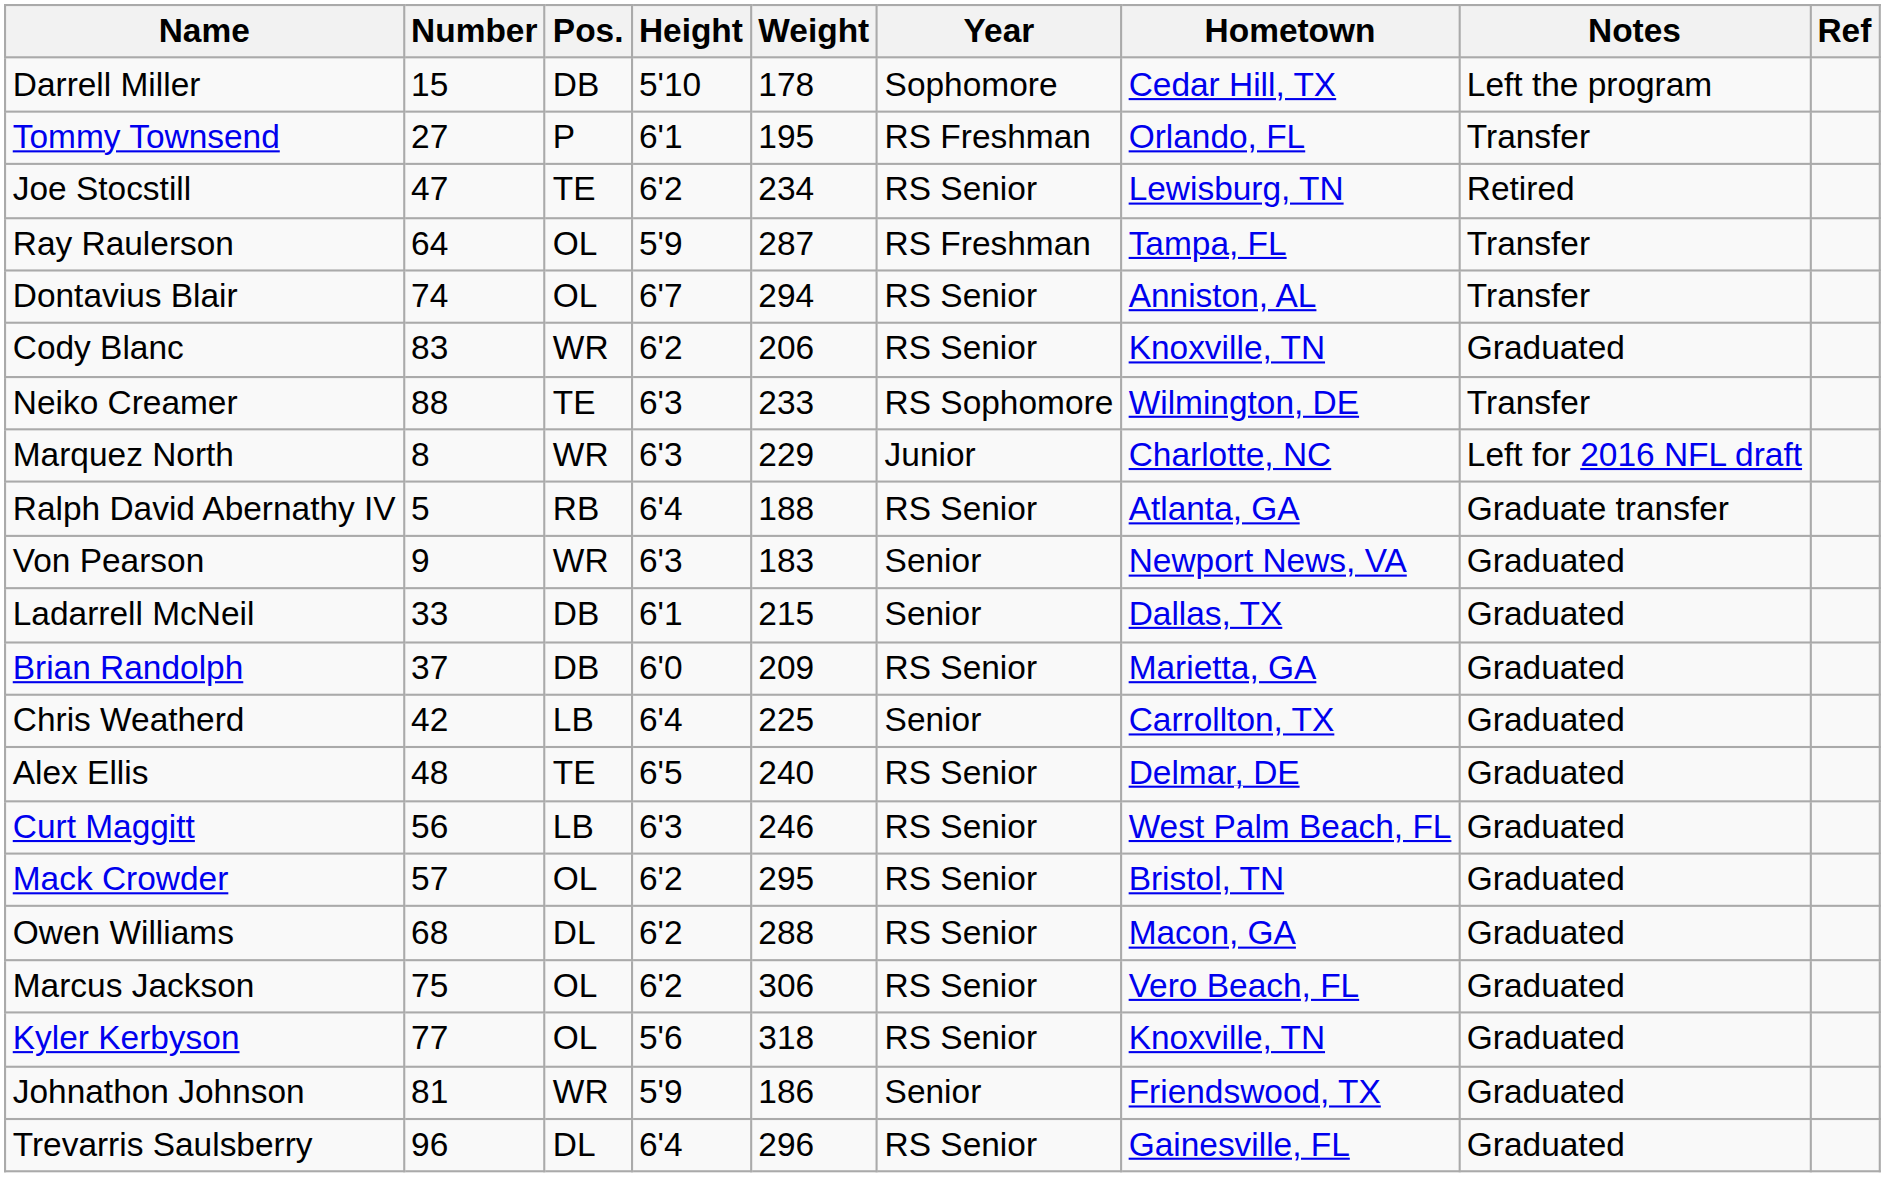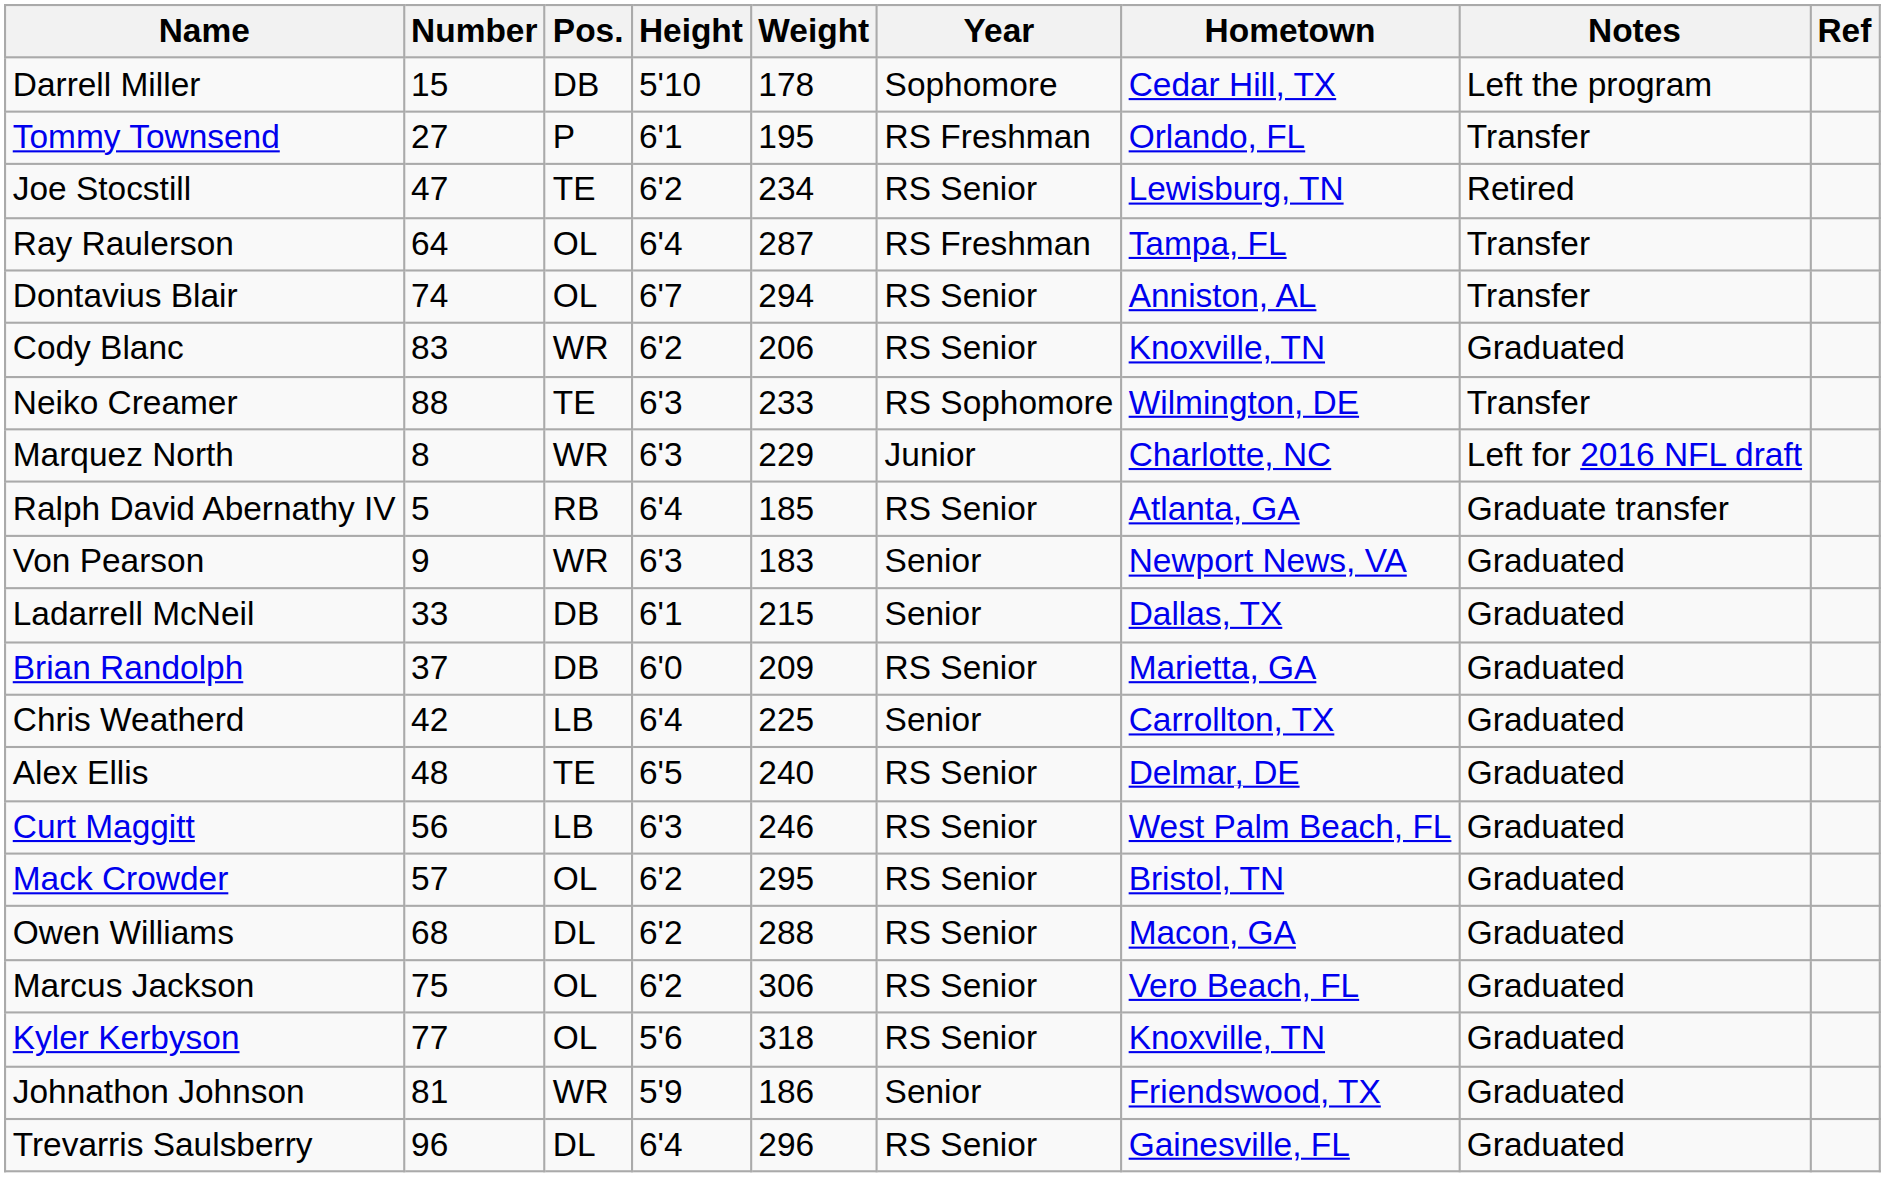 <table class="wikitable sortable">
 <tr>
 <th>Name</th>
 <th>Number</th>
 <th>Pos.</th>
 <th>Height</th>
 <th>Weight</th>
 <th>Year</th>
 <th>Hometown</th>
 <th>Notes</th>
 <th class="unsortable">Ref</th>
 </tr>
 <tr>
 <td>Darrell Miller</td>
 <td>15</td>
 <td>DB</td>
 <td>5'10</td>
 <td>178</td>
 <td>Sophomore</td>
 <td><a href='#'>Cedar Hill, TX</a></td>
 <td>Left the program</td>
 <td align=center></td>
 </tr>
 <tr>
 <td><a href='#'>Tommy Townsend</a></td>
 <td>27</td>
 <td>P</td>
 <td>6'1</td>
 <td>195</td>
 <td>RS Freshman</td>
 <td><a href='#'>Orlando, FL</a></td>
 <td>Transfer</td>
 <td align=center></td>
 </tr>
 <tr>
 <td>Joe Stocstill</td>
 <td>47</td>
 <td>TE</td>
 <td>6'2</td>
 <td>234</td>
 <td>RS Senior</td>
 <td><a href='#'>Lewisburg, TN</a></td>
 <td>Retired</td>
 <td align=center></td>
 </tr>
 <tr>
 <td>Ray Raulerson</td>
 <td>64</td>
 <td>OL</td>
-<td>5'9</td>
+<td>6'4</td>
 <td>287</td>
 <td>RS Freshman</td>
 <td><a href='#'>Tampa, FL</a></td>
 <td>Transfer</td>
 <td align=center></td>
 </tr>
 <tr>
 <td>Dontavius Blair</td>
 <td>74</td>
 <td>OL</td>
 <td>6'7</td>
 <td>294</td>
 <td>RS Senior</td>
 <td><a href='#'>Anniston, AL</a></td>
 <td>Transfer</td>
 <td align=center></td>
 </tr>
 <tr>
 <td>Cody Blanc</td>
 <td>83</td>
 <td>WR</td>
 <td>6'2</td>
 <td>206</td>
 <td>RS Senior</td>
 <td><a href='#'>Knoxville, TN</a></td>
 <td>Graduated</td>
 <td align=center></td>
 </tr>
 <tr>
 <td>Neiko Creamer</td>
 <td>88</td>
 <td>TE</td>
 <td>6'3</td>
 <td>233</td>
 <td>RS Sophomore</td>
 <td><a href='#'>Wilmington, DE</a></td>
 <td>Transfer</td>
 <td align=center></td>
 </tr>
 <tr>
 <td>Marquez North</td>
 <td>8</td>
 <td>WR</td>
 <td>6'3</td>
 <td>229</td>
 <td>Junior</td>
 <td><a href='#'>Charlotte, NC</a></td>
 <td>Left for <a href='#'>2016 NFL draft</a></td>
 <td align=center></td>
 </tr>
 <tr>
 <td>Ralph David Abernathy IV</td>
 <td>5</td>
 <td>RB</td>
 <td>6'4</td>
-<td>188</td>
+<td>185</td>
 <td>RS Senior</td>
 <td><a href='#'>Atlanta, GA</a></td>
 <td>Graduate transfer</td>
 <td></td>
 </tr>
 <tr>
 <td>Von Pearson</td>
 <td>9</td>
 <td>WR</td>
 <td>6'3</td>
 <td>183</td>
 <td>Senior</td>
 <td><a href='#'>Newport News, VA</a></td>
 <td>Graduated</td>
 <td></td>
 </tr>
 <tr>
 <td>Ladarrell McNeil</td>
 <td>33</td>
 <td>DB</td>
 <td>6'1</td>
 <td>215</td>
 <td>Senior</td>
 <td><a href='#'>Dallas, TX</a></td>
 <td>Graduated</td>
 <td></td>
 </tr>
 <tr>
 <td><a href='#'>Brian Randolph</a></td>
 <td>37</td>
 <td>DB</td>
 <td>6'0</td>
 <td>209</td>
 <td>RS Senior</td>
 <td><a href='#'>Marietta, GA</a></td>
 <td>Graduated</td>
 <td></td>
 </tr>
 <tr>
 <td>Chris Weatherd</td>
 <td>42</td>
 <td>LB</td>
 <td>6'4</td>
 <td>225</td>
 <td>Senior</td>
 <td><a href='#'>Carrollton, TX</a></td>
 <td>Graduated</td>
 <td></td>
 </tr>
 <tr>
 <td>Alex Ellis</td>
 <td>48</td>
 <td>TE</td>
 <td>6'5</td>
 <td>240</td>
 <td>RS Senior</td>
 <td><a href='#'>Delmar, DE</a></td>
 <td>Graduated</td>
 <td></td>
 </tr>
 <tr>
 <td><a href='#'>Curt Maggitt</a></td>
 <td>56</td>
 <td>LB</td>
 <td>6'3</td>
 <td>246</td>
 <td>RS Senior</td>
 <td><a href='#'>West Palm Beach, FL</a></td>
 <td>Graduated</td>
 <td></td>
 </tr>
 <tr>
 <td><a href='#'>Mack Crowder</a></td>
 <td>57</td>
 <td>OL</td>
 <td>6'2</td>
 <td>295</td>
 <td>RS Senior</td>
 <td><a href='#'>Bristol, TN</a></td>
 <td>Graduated</td>
 <td></td>
 </tr>
 <tr>
 <td>Owen Williams</td>
 <td>68</td>
 <td>DL</td>
 <td>6'2</td>
 <td>288</td>
 <td>RS Senior</td>
 <td><a href='#'>Macon, GA</a></td>
 <td>Graduated</td>
 <td></td>
 </tr>
 <tr>
 <td>Marcus Jackson</td>
 <td>75</td>
 <td>OL</td>
 <td>6'2</td>
 <td>306</td>
 <td>RS Senior</td>
 <td><a href='#'>Vero Beach, FL</a></td>
 <td>Graduated</td>
 <td></td>
 </tr>
 <tr>
 <td><a href='#'>Kyler Kerbyson</a></td>
 <td>77</td>
 <td>OL</td>
 <td>5'6</td>
 <td>318</td>
 <td>RS Senior</td>
 <td><a href='#'>Knoxville, TN</a></td>
 <td>Graduated</td>
 <td></td>
 </tr>
 <tr>
 <td>Johnathon Johnson</td>
 <td>81</td>
 <td>WR</td>
 <td>5'9</td>
 <td>186</td>
 <td>Senior</td>
 <td><a href='#'>Friendswood, TX</a></td>
 <td>Graduated</td>
 <td></td>
 </tr>
 <tr>
 <td>Trevarris Saulsberry</td>
 <td>96</td>
 <td>DL</td>
 <td>6'4</td>
 <td>296</td>
 <td>RS Senior</td>
 <td><a href='#'>Gainesville, FL</a></td>
 <td>Graduated</td>
 <td></td>
 </tr>
 </table>
